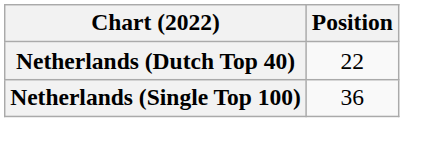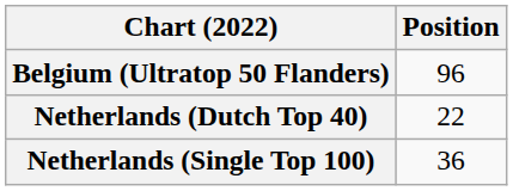 <table class="wikitable sortable plainrowheaders" style="text-align:center">
 <tr>
 <th scope="col">Chart (2022)</th>
 <th scope="col">Position</th>
+</tr>
+<tr>
+<th scope="row">Belgium (Ultratop 50 Flanders)</th>
+<td>96</td>
 </tr>
 <tr>
 <th scope="row">Netherlands (Dutch Top 40)</th>
 <td>22</td>
 </tr>
 <tr>
 <th scope="row">Netherlands (Single Top 100)</th>
 <td>36</td>
 </tr>
 </table>
